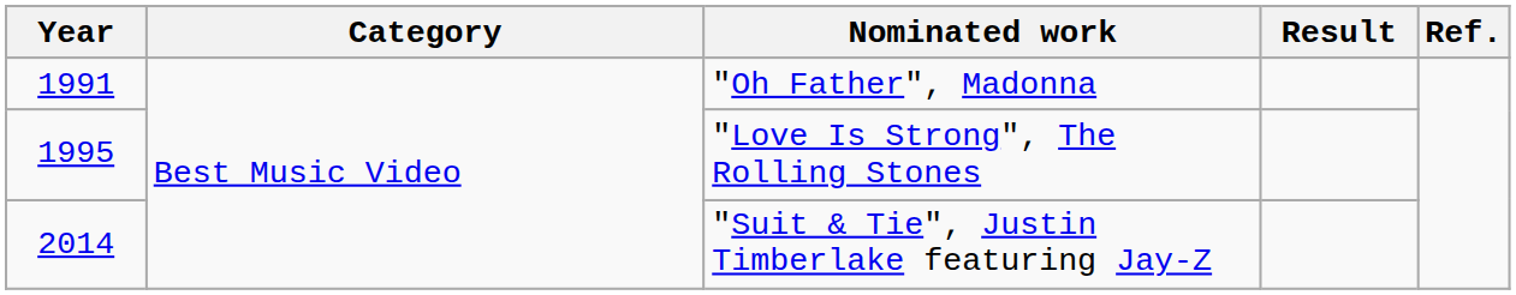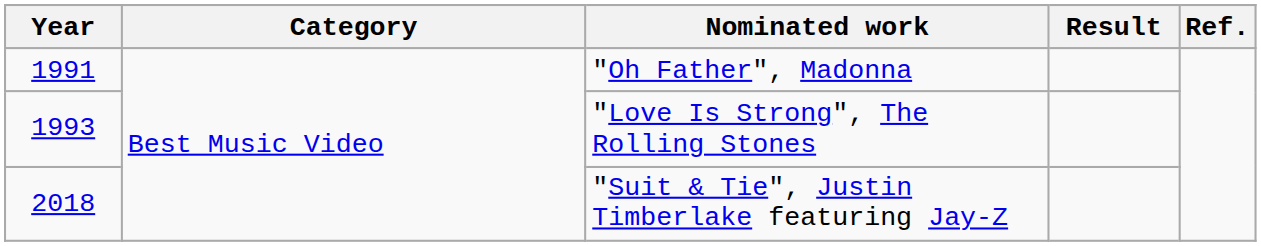 <table class=wikitable>
 <tr>
 <th scope="col" style="width:5em;">Year</th>
 <th scope="col" style="width:26em;">Category</th>
 <th scope="col" style="width:25em;">Nominated work</th>
 <th scope="col" style="width:5em;">Result</th>
 <th>Ref.</th>
 </tr>
 <tr>
 <td style="text-align:center;"><a href='#'>1991</a></td>
 <td rowspan=3><a href='#'>Best Music Video</a></td>
 <td>"<a href='#'>Oh Father</a>", <a href='#'>Madonna</a></td>
 <td></td>
 <td rowspan=3></td>
 </tr>
 <tr>
-<td style="text-align:center"><a href='#'>1995</a></td>
+<td style="text-align:center"><a href='#'>1993</a></td>
 <td>"<a href='#'>Love Is Strong</a>", <a href='#'>The Rolling Stones</a></td>
 <td></td>
 </tr>
 <tr>
-<td style="text-align:center"><a href='#'>2014</a></td>
+<td style="text-align:center"><a href='#'>2018</a></td>
 <td>"<a href='#'>Suit & Tie</a>", <a href='#'>Justin Timberlake</a> featuring <a href='#'>Jay-Z</a></td>
 <td></td>
 </tr>
 </table>
